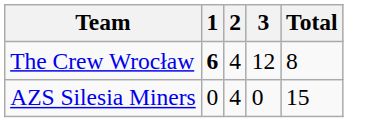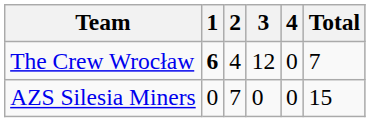 <table class=wikitable>
 <tr>
 <th>Team</th>
 <th>1</th>
 <th>2</th>
 <th>3</th>
+<th>4</th>
 <th>Total</th>
 </tr>
 <tr>
 <td><a href='#'>The Crew Wrocław</a></td>
 <td><strong>6</strong></td>
 <td>4</td>
 <td>12</td>
-<td>8</td>
+<td>0</td>
+<td>7</td>
 </tr>
 <tr>
 <td><a href='#'>AZS Silesia Miners</a></td>
 <td>0</td>
-<td>4</td>
+<td>7</td>
+<td>0</td>
 <td>0</td>
 <td>15</td>
 </tr>
 </table>
